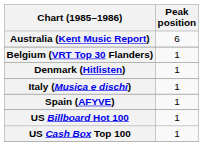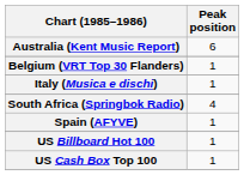 <table class="wikitable sortable plainrowheaders" style="text-align:center">
 <tr>
 <th>Chart (1985–1986)</th>
 <th>Peak<br>position</th>
 </tr>
 <tr>
 <th scope="row">Australia (<a href='#'>Kent Music Report</a>)</th>
 <td>6</td>
 </tr>
 <tr>
 </tr>
 <tr>
 </tr>
 <tr>
 <th scope="row">Belgium (<a href='#'>VRT Top 30</a> Flanders)</th>
 <td>1</td>
 </tr>
 <tr>
 </tr>
 <tr>
-<th scope="row">Denmark (<a href='#'>Hitlisten</a>)</th>
-<td>1</td>
-</tr>
-<tr>
 </tr>
 <tr>
 </tr>
 <tr>
 <th scope="row">Italy (<em><a href='#'>Musica e dischi</a></em>)</th>
 <td>1</td>
 </tr>
 <tr>
 </tr>
 <tr>
 </tr>
 <tr>
 </tr>
 <tr>
+</tr>
+<tr>
+<th scope="row">South Africa (<a href='#'>Springbok Radio</a>)</th>
+<td>4</td>
 </tr>
 <tr>
 <th scope="row">Spain (<a href='#'>AFYVE</a>)</th>
 <td>1</td>
 </tr>
 <tr>
 </tr>
 <tr>
 </tr>
 <tr>
 </tr>
 <tr>
 <th scope="row">US <a href='#'><em>Billboard</em> Hot 100</a></th>
 <td>1</td>
 </tr>
 <tr>
 <th scope="row">US <a href='#'><em>Cash Box</em></a> Top 100</th>
 <td>1</td>
 </tr>
 <tr>
 </tr>
 </table>
